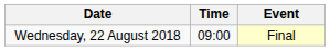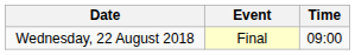 <table class = "wikitable" style="text-align:center;">
 <tr>
 <th width=220>Date</th>
+<th width=100>Event</th>
 <th width=50>Time</th>
-<th width=100>Event</th>
 </tr>
 <tr>
 <td>Wednesday, 22 August 2018</td>
+<td bgcolor="ffffcc">Final</td>
 <td>09:00</td>
-<td bgcolor="ffffcc">Final</td>
 </tr>
 </table>
